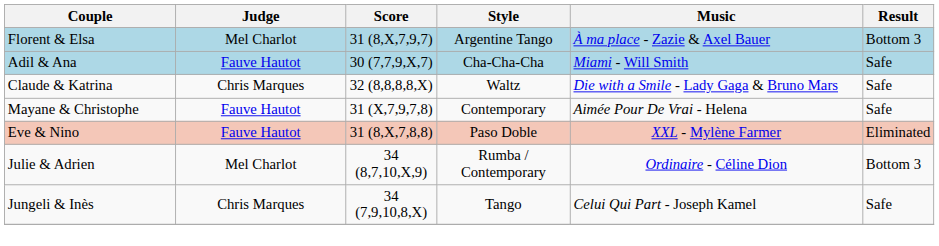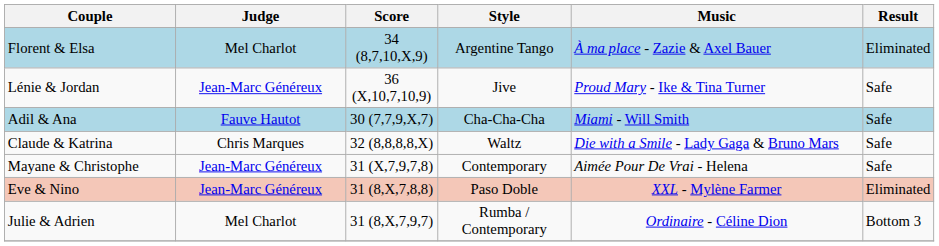 <table class="wikitable" style="width:80%;">
 <tr>
 <th style="width:20%;">Couple</th>
 <th style="width:20%;">Judge</th>
 <th style="width:10%;">Score</th>
 <th style="width:15%;">Style</th>
 <th style="width:60%;">Music</th>
 <th style="width:60%;">Result</th>
 </tr>
 <tr style="background:lightblue;">
 <td>Florent & Elsa</td>
 <td style="text-align:center;">Mel Charlot</td>
-<td style="text-align:center;">31 (8,X,7,9,7)</td>
+<td style="text-align:center;">34 (8,7,10,X,9)</td>
 <td style="text-align:center;">Argentine Tango</td>
 <td><em><a href='#'>À ma place</a></em> - <a href='#'>Zazie</a> & <a href='#'>Axel Bauer</a></td>
-<td>Bottom 3</td>
+<td>Eliminated</td>
+</tr>
+<tr>
+<td>Lénie & Jordan</td>
+<td style="text-align:center;"><a href='#'>Jean-Marc Généreux</a></td>
+<td style="text-align:center;">36 (X,10,7,10,9)</td>
+<td style="text-align:center;">Jive</td>
+<td><em><a href='#'>Proud Mary</a></em> - <a href='#'>Ike & Tina Turner</a></td>
+<td>Safe</td>
 </tr>
 <tr style="background:lightblue;">
 <td>Adil & Ana</td>
 <td style="text-align:center;"><a href='#'>Fauve Hautot</a></td>
 <td style="text-align:center;">30 (7,7,9,X,7)</td>
 <td style="text-align:center;">Cha-Cha-Cha</td>
 <td><em><a href='#'>Miami</a></em> - <a href='#'>Will Smith</a></td>
 <td>Safe</td>
 </tr>
 <tr>
 <td>Claude & Katrina</td>
 <td style="text-align:center;">Chris Marques</td>
 <td style="text-align:center;">32 (8,8,8,8,X)</td>
 <td style="text-align:center;">Waltz</td>
 <td><em><a href='#'>Die with a Smile</a></em> - <a href='#'>Lady Gaga</a> & <a href='#'>Bruno Mars</a></td>
 <td>Safe</td>
 </tr>
 <tr>
 <td>Mayane & Christophe</td>
-<td style="text-align:center;"><a href='#'>Fauve Hautot</a></td>
+<td style="text-align:center;"><a href='#'>Jean-Marc Généreux</a></td>
 <td style="text-align:center;">31 (X,7,9,7,8)</td>
 <td style="text-align:center;">Contemporary</td>
 <td><em>Aimée Pour De Vrai</em> - Helena</td>
 <td>Safe</td>
 </tr>
 <tr style="background:#f4c7b8;">
 <td>Eve & Nino</td>
-<td style="text-align:center;"><a href='#'>Fauve Hautot</a></td>
+<td style="text-align:center;"><a href='#'>Jean-Marc Généreux</a></td>
 <td style="text-align:center;">31 (8,X,7,8,8)</td>
 <td style="text-align:center;">Paso Doble</td>
 <td style="text-align:center;"><em><a href='#'>XXL</a></em> - <a href='#'>Mylène Farmer</a></td>
 <td>Eliminated</td>
 </tr>
 <tr>
 <td>Julie & Adrien</td>
 <td style="text-align:center;">Mel Charlot</td>
-<td style="text-align:center;">34 (8,7,10,X,9)</td>
+<td style="text-align:center;">31 (8,X,7,9,7)</td>
 <td style="text-align:center;">Rumba / Contemporary</td>
 <td style="text-align:center;"><em><a href='#'>Ordinaire</a></em> - <a href='#'>Céline Dion</a></td>
 <td>Bottom 3</td>
 </tr>
 <tr>
-<td>Jungeli & Inès</td>
-<td style="text-align:center;">Chris Marques</td>
-<td style="text-align:center;">34 (7,9,10,8,X)</td>
-<td style="text-align:center;">Tango</td>
-<td><em>Celui Qui Part</em> - Joseph Kamel</td>
-<td>Safe</td>
-</tr>
-<tr>
 </tr>
 </table>
